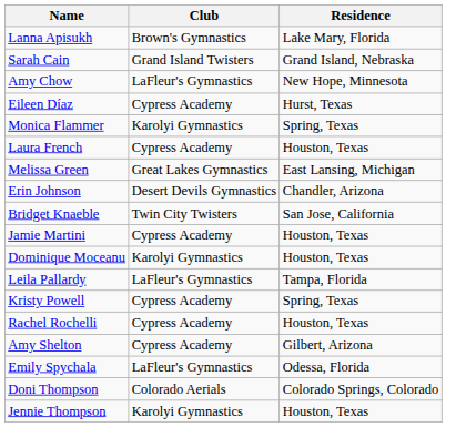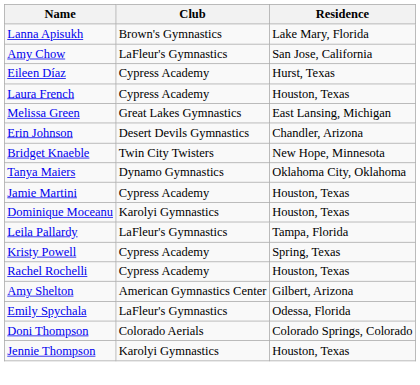 <table class="wikitable">
 <tr>
 <th>Name</th>
 <th>Club</th>
 <th>Residence</th>
 </tr>
 <tr>
 <td><a href='#'>Lanna Apisukh</a></td>
 <td>Brown's Gymnastics</td>
 <td>Lake Mary, Florida</td>
 </tr>
 <tr>
-<td><a href='#'>Sarah Cain</a></td>
-<td>Grand Island Twisters</td>
-<td>Grand Island, Nebraska</td>
-</tr>
-<tr>
 <td><a href='#'>Amy Chow</a></td>
 <td>LaFleur's Gymnastics</td>
-<td>New Hope, Minnesota</td>
+<td>San Jose, California</td>
 </tr>
 <tr>
 <td><a href='#'>Eileen Díaz</a></td>
 <td>Cypress Academy</td>
 <td>Hurst, Texas</td>
-</tr>
-<tr>
-<td><a href='#'>Monica Flammer</a></td>
-<td>Karolyi Gymnastics</td>
-<td>Spring, Texas</td>
 </tr>
 <tr>
 <td><a href='#'>Laura French</a></td>
 <td>Cypress Academy</td>
 <td>Houston, Texas</td>
 </tr>
 <tr>
 <td><a href='#'>Melissa Green</a></td>
 <td>Great Lakes Gymnastics</td>
 <td>East Lansing, Michigan</td>
 </tr>
 <tr>
 <td><a href='#'>Erin Johnson</a></td>
 <td>Desert Devils Gymnastics</td>
 <td>Chandler, Arizona</td>
 </tr>
 <tr>
 <td><a href='#'>Bridget Knaeble</a></td>
 <td>Twin City Twisters</td>
-<td>San Jose, California</td>
+<td>New Hope, Minnesota</td>
+</tr>
+<tr>
+<td><a href='#'>Tanya Maiers</a></td>
+<td>Dynamo Gymnastics</td>
+<td>Oklahoma City, Oklahoma</td>
 </tr>
 <tr>
 <td><a href='#'>Jamie Martini</a></td>
 <td>Cypress Academy</td>
 <td>Houston, Texas</td>
 </tr>
 <tr>
 <td><a href='#'>Dominique Moceanu</a></td>
 <td>Karolyi Gymnastics</td>
 <td>Houston, Texas</td>
 </tr>
 <tr>
 <td><a href='#'>Leila Pallardy</a></td>
 <td>LaFleur's Gymnastics</td>
 <td>Tampa, Florida</td>
 </tr>
 <tr>
 <td><a href='#'>Kristy Powell</a></td>
 <td>Cypress Academy</td>
 <td>Spring, Texas</td>
 </tr>
 <tr>
 <td><a href='#'>Rachel Rochelli</a></td>
 <td>Cypress Academy</td>
 <td>Houston, Texas</td>
 </tr>
 <tr>
 <td><a href='#'>Amy Shelton</a></td>
-<td>Cypress Academy</td>
+<td>American Gymnastics Center</td>
 <td>Gilbert, Arizona</td>
 </tr>
 <tr>
 <td><a href='#'>Emily Spychala</a></td>
 <td>LaFleur's Gymnastics</td>
 <td>Odessa, Florida</td>
 </tr>
 <tr>
 <td><a href='#'>Doni Thompson</a></td>
 <td>Colorado Aerials</td>
 <td>Colorado Springs, Colorado</td>
 </tr>
 <tr>
 <td><a href='#'>Jennie Thompson</a></td>
 <td>Karolyi Gymnastics</td>
 <td>Houston, Texas</td>
 </tr>
 </table>
